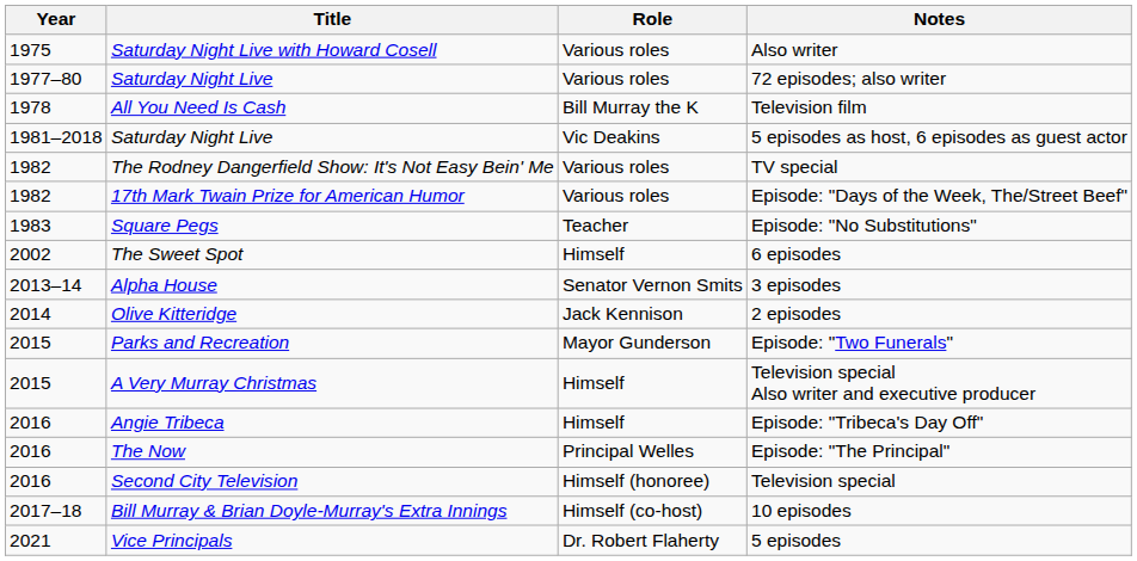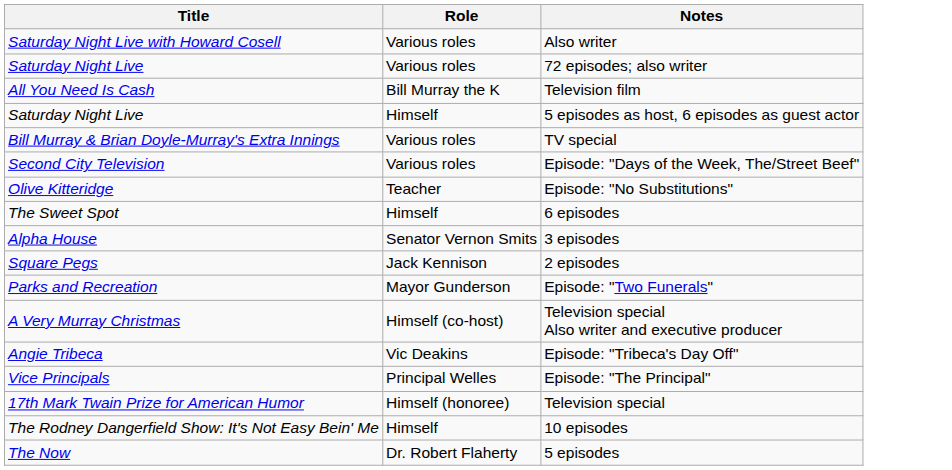 <table class="wikitable sortable">
 <tr>
-<th>Year</th>
 <th>Title</th>
 <th>Role</th>
 <th>Notes</th>
 </tr>
 <tr>
-<td>1975</td>
 <td><em><a href='#'>Saturday Night Live with Howard Cosell</a></em></td>
 <td>Various roles</td>
 <td>Also writer</td>
 </tr>
 <tr>
-<td>1977–80</td>
 <td><em><a href='#'>Saturday Night Live</a></em></td>
 <td>Various roles</td>
 <td>72 episodes; also writer</td>
 </tr>
 <tr>
-<td>1978</td>
 <td><em><a href='#'>All You Need Is Cash</a></em></td>
 <td>Bill Murray the K</td>
 <td>Television film</td>
 </tr>
 <tr>
-<td>1981–2018</td>
 <td><em>Saturday Night Live</em></td>
-<td>Vic Deakins</td>
+<td>Himself</td>
 <td>5 episodes as host, 6 episodes as guest actor</td>
 </tr>
 <tr>
-<td>1982</td>
-<td><em>The Rodney Dangerfield Show: It's Not Easy Bein' Me</em></td>
+<td><em><a href='#'>Bill Murray & Brian Doyle-Murray's Extra Innings</a></em></td>
 <td>Various roles</td>
 <td>TV special</td>
 </tr>
 <tr>
-<td>1982</td>
-<td><em><a href='#'>17th Mark Twain Prize for American Humor</a></em></td>
+<td><em><a href='#'>Second City Television</a></em></td>
 <td>Various roles</td>
 <td>Episode: "Days of the Week, The/Street Beef"</td>
 </tr>
 <tr>
-<td>1983</td>
-<td><em><a href='#'>Square Pegs</a></em></td>
+<td><em><a href='#'>Olive Kitteridge</a></em></td>
 <td>Teacher</td>
 <td>Episode: "No Substitutions"</td>
 </tr>
 <tr>
-<td>2002</td>
 <td><em>The Sweet Spot</em></td>
 <td>Himself</td>
 <td>6 episodes</td>
 </tr>
 <tr>
-<td>2013–14</td>
 <td><em><a href='#'>Alpha House</a></em></td>
 <td>Senator Vernon Smits</td>
 <td>3 episodes</td>
 </tr>
 <tr>
-<td>2014</td>
-<td><em><a href='#'>Olive Kitteridge</a></em></td>
+<td><em><a href='#'>Square Pegs</a></em></td>
 <td>Jack Kennison</td>
 <td>2 episodes</td>
 </tr>
 <tr>
-<td>2015</td>
 <td><em><a href='#'>Parks and Recreation</a></em></td>
 <td>Mayor Gunderson</td>
 <td>Episode: "<a href='#'>Two Funerals</a>"</td>
 </tr>
 <tr>
-<td>2015</td>
 <td><em><a href='#'>A Very Murray Christmas</a></em></td>
-<td>Himself</td>
+<td>Himself (co-host)</td>
 <td>Television special<br>Also writer and executive producer</td>
 </tr>
 <tr>
-<td>2016</td>
 <td><em><a href='#'>Angie Tribeca</a></em></td>
-<td>Himself</td>
+<td>Vic Deakins</td>
 <td>Episode: "Tribeca's Day Off"</td>
 </tr>
 <tr>
-<td>2016</td>
-<td><em><a href='#'>The Now</a></em></td>
+<td><em><a href='#'>Vice Principals</a></em></td>
 <td>Principal Welles</td>
 <td>Episode: "The Principal"</td>
 </tr>
 <tr>
-<td>2016</td>
-<td><em><a href='#'>Second City Television</a></em></td>
+<td><em><a href='#'>17th Mark Twain Prize for American Humor</a></em></td>
 <td>Himself (honoree)</td>
 <td>Television special</td>
 </tr>
 <tr>
-<td>2017–18</td>
-<td><em><a href='#'>Bill Murray & Brian Doyle-Murray's Extra Innings</a></em></td>
-<td>Himself (co-host)</td>
+<td><em>The Rodney Dangerfield Show: It's Not Easy Bein' Me</em></td>
+<td>Himself</td>
 <td>10 episodes</td>
 </tr>
 <tr>
-<td>2021</td>
-<td><em><a href='#'>Vice Principals</a></em></td>
+<td><em><a href='#'>The Now</a></em></td>
 <td>Dr. Robert Flaherty</td>
 <td>5 episodes</td>
 </tr>
 </table>
